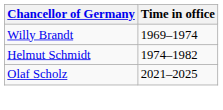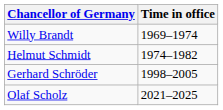 <table class="wikitable">
 <tr>
 <th><a href='#'>Chancellor of Germany</a></th>
 <th>Time in office</th>
 </tr>
 <tr>
 <td><a href='#'>Willy Brandt</a></td>
 <td>1969–1974</td>
 </tr>
 <tr>
 <td><a href='#'>Helmut Schmidt</a></td>
 <td>1974–1982</td>
 </tr>
 <tr>
+<td><a href='#'>Gerhard Schröder</a></td>
+<td>1998–2005</td>
+</tr>
+<tr>
 <td><a href='#'>Olaf Scholz</a></td>
 <td>2021–2025</td>
 </tr>
 </table>
